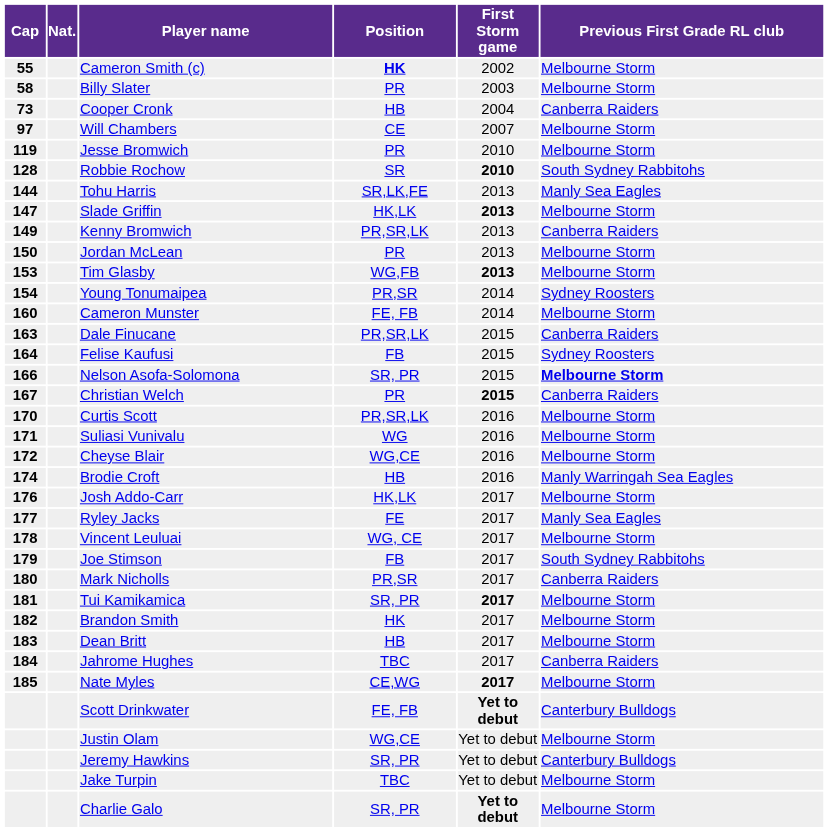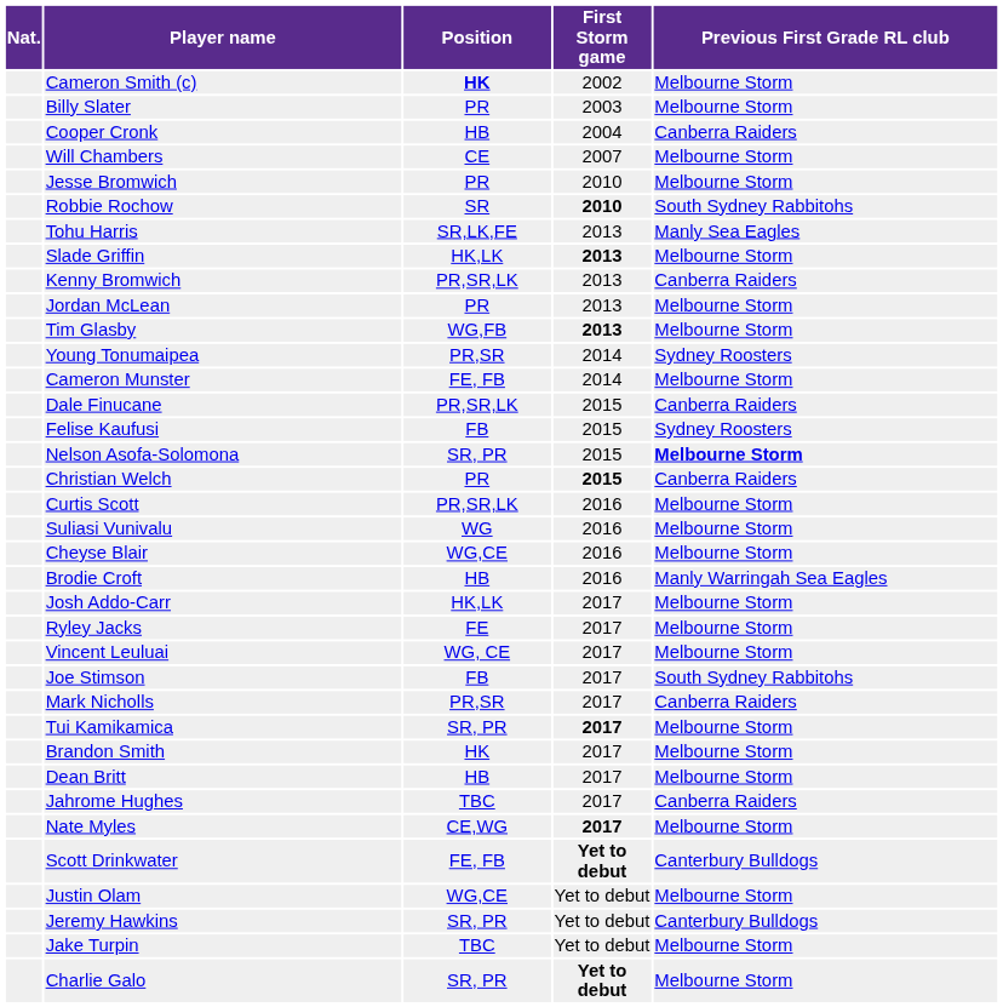 <table width=100%>
 <tr bgcolor="#592B8C"; style="color:#FFFFFF">
-<th width=5%>Cap</th>
 <th width=1%>Nat.</th>
 <th !width=30%>Player name</th>
 <th width=15%>Position</th>
 <th width=10%>First Storm game</th>
 <th width=35%>Previous First Grade RL club  </th>
 </tr>
 <tr bgcolor=#EFEFEF>
-<td align=center><strong>55</strong></td>
 <td align=center></td>
 <td><a href='#'>Cameron Smith (c)</a></td>
 <td align=center><strong><a href='#'>HK</a></strong></td>
 <td align=center>2002</td>
 <td> <a href='#'>Melbourne Storm</a></td>
 </tr>
 <tr bgcolor=#EFEFEF>
-<td align=center><strong>58</strong></td>
 <td align=center></td>
 <td><a href='#'>Billy Slater</a></td>
 <td align=center><a href='#'>PR</a></td>
 <td align=center>2003</td>
 <td> <a href='#'>Melbourne Storm</a></td>
 </tr>
 <tr bgcolor=#EFEFEF>
-<td align=center><strong>73</strong></td>
 <td align=center></td>
 <td><a href='#'>Cooper Cronk</a></td>
 <td align=center><a href='#'>HB</a></td>
 <td align=center>2004</td>
 <td> <a href='#'>Canberra Raiders</a></td>
 </tr>
 <tr bgcolor=#EFEFEF>
-<td align=center><strong>97</strong></td>
 <td align=center></td>
 <td><a href='#'>Will Chambers</a></td>
 <td align=center><a href='#'>CE</a></td>
 <td align=center>2007</td>
 <td> <a href='#'>Melbourne Storm</a></td>
 </tr>
 <tr bgcolor=#EFEFEF>
-<td align=center><strong>119</strong></td>
 <td align=center></td>
 <td><a href='#'>Jesse Bromwich</a></td>
 <td align=center><a href='#'>PR</a></td>
 <td align=center>2010</td>
 <td> <a href='#'>Melbourne Storm</a></td>
 </tr>
 <tr bgcolor=#EFEFEF>
-<td align=center><strong>128</strong></td>
 <td align=center></td>
 <td><a href='#'>Robbie Rochow</a></td>
 <td align=center><a href='#'>SR</a></td>
 <td align=center><strong>2010</strong></td>
 <td> <a href='#'>South Sydney Rabbitohs</a></td>
 </tr>
 <tr bgcolor=#EFEFEF>
-<td align=center><strong>144</strong></td>
 <td align=center></td>
 <td><a href='#'>Tohu Harris</a></td>
 <td align=center><a href='#'>SR,LK,FE</a></td>
 <td align=center>2013</td>
 <td> <a href='#'>Manly Sea Eagles</a></td>
 </tr>
 <tr bgcolor=#EFEFEF>
-<td align=center><strong>147</strong></td>
 <td align=center></td>
 <td><a href='#'>Slade Griffin</a></td>
 <td align=center><a href='#'>HK,LK</a></td>
 <td align=center><strong>2013</strong></td>
 <td> <a href='#'>Melbourne Storm</a></td>
 </tr>
 <tr bgcolor=#EFEFEF>
-<td align=center><strong>149</strong></td>
 <td align=center></td>
 <td><a href='#'>Kenny Bromwich</a></td>
 <td align=center><a href='#'>PR,SR,LK</a></td>
 <td align=center>2013</td>
 <td> <a href='#'>Canberra Raiders</a></td>
 </tr>
 <tr bgcolor=#EFEFEF>
-<td align=center><strong>150</strong></td>
 <td align=center></td>
 <td><a href='#'>Jordan McLean</a></td>
 <td align=center><a href='#'>PR</a></td>
 <td align=center>2013</td>
 <td> <a href='#'>Melbourne Storm</a></td>
 </tr>
 <tr bgcolor=#EFEFEF>
-<td align=center><strong>153</strong></td>
 <td align=center></td>
 <td><a href='#'>Tim Glasby</a></td>
 <td align=center><a href='#'>WG,FB</a></td>
 <td align=center><strong>2013</strong></td>
 <td> <a href='#'>Melbourne Storm</a></td>
 </tr>
 <tr bgcolor=#EFEFEF>
-<td align=center><strong>154</strong></td>
 <td align=center></td>
 <td><a href='#'>Young Tonumaipea</a></td>
 <td align=center><a href='#'>PR,SR</a></td>
 <td align=center>2014</td>
 <td> <a href='#'>Sydney Roosters</a></td>
 </tr>
 <tr bgcolor=#EFEFEF>
-<td align=center><strong>160</strong></td>
 <td align=center></td>
 <td><a href='#'>Cameron Munster</a></td>
 <td align=center><a href='#'>FE, FB</a></td>
 <td align=center>2014</td>
 <td> <a href='#'>Melbourne Storm</a></td>
 </tr>
 <tr bgcolor=#EFEFEF>
-<td align=center><strong>163</strong></td>
 <td align=center></td>
 <td><a href='#'>Dale Finucane</a></td>
 <td align=center><a href='#'>PR,SR,LK</a></td>
 <td align=center>2015</td>
 <td> <a href='#'>Canberra Raiders</a></td>
 </tr>
 <tr bgcolor=#EFEFEF>
-<td align=center><strong>164</strong></td>
 <td align=center></td>
 <td><a href='#'>Felise Kaufusi</a></td>
 <td align=center><a href='#'>FB</a></td>
 <td align=center>2015</td>
 <td> <a href='#'>Sydney Roosters</a></td>
 </tr>
 <tr bgcolor=#EFEFEF>
-<td align=center><strong>166</strong></td>
 <td align=center></td>
 <td><a href='#'>Nelson Asofa-Solomona</a></td>
 <td align=center><a href='#'>SR, PR</a></td>
 <td align=center>2015</td>
 <td><strong> <a href='#'>Melbourne Storm</a></strong></td>
 </tr>
 <tr bgcolor=#EFEFEF>
-<td align=center><strong>167</strong></td>
 <td align=center></td>
 <td><a href='#'>Christian Welch</a></td>
 <td align=center><a href='#'>PR</a></td>
 <td align=center><strong>2015</strong></td>
 <td> <a href='#'>Canberra Raiders</a></td>
 </tr>
 <tr bgcolor=#EFEFEF>
-<td align=center><strong>170</strong></td>
 <td align=center></td>
 <td><a href='#'>Curtis Scott</a></td>
 <td align=center><a href='#'>PR,SR,LK</a></td>
 <td align=center>2016</td>
 <td> <a href='#'>Melbourne Storm</a></td>
 </tr>
 <tr bgcolor=#EFEFEF>
-<td align=center><strong>171</strong></td>
 <td align=center></td>
 <td><a href='#'>Suliasi Vunivalu</a></td>
 <td align=center><a href='#'>WG</a></td>
 <td align=center>2016</td>
 <td> <a href='#'>Melbourne Storm</a></td>
 </tr>
 <tr bgcolor=#EFEFEF>
-<td align=center><strong>172</strong></td>
 <td align=center></td>
 <td><a href='#'>Cheyse Blair</a></td>
 <td align=center><a href='#'>WG,CE</a></td>
 <td align=center>2016</td>
 <td> <a href='#'>Melbourne Storm</a></td>
 </tr>
 <tr bgcolor=#EFEFEF>
-<td align=center><strong>174</strong></td>
 <td align=center></td>
 <td><a href='#'>Brodie Croft</a></td>
 <td align=center><a href='#'>HB</a></td>
 <td align=center>2016</td>
 <td> <a href='#'>Manly Warringah Sea Eagles</a></td>
 </tr>
 <tr bgcolor=#EFEFEF>
-<td align=center><strong>176</strong></td>
 <td align=center></td>
 <td><a href='#'>Josh Addo-Carr</a></td>
 <td align=center><a href='#'>HK,LK</a></td>
 <td align=center>2017</td>
 <td> <a href='#'>Melbourne Storm</a></td>
 </tr>
 <tr bgcolor=#EFEFEF>
-<td align=center><strong>177</strong></td>
 <td align=center></td>
 <td><a href='#'>Ryley Jacks</a></td>
 <td align=center><a href='#'>FE</a></td>
 <td align=center>2017</td>
-<td> <a href='#'>Manly Sea Eagles</a></td>
+<td> <a href='#'>Melbourne Storm</a></td>
 </tr>
 <tr bgcolor=#EFEFEF>
-<td align=center><strong>178</strong></td>
 <td align=center></td>
 <td><a href='#'>Vincent Leuluai</a></td>
 <td align=center><a href='#'>WG, CE</a></td>
 <td align=center>2017</td>
 <td> <a href='#'>Melbourne Storm</a></td>
 </tr>
 <tr bgcolor=#EFEFEF>
-<td align=center><strong>179</strong></td>
 <td align=center></td>
 <td><a href='#'>Joe Stimson</a></td>
 <td align=center><a href='#'>FB</a></td>
 <td align=center>2017</td>
 <td> <a href='#'>South Sydney Rabbitohs</a></td>
 </tr>
 <tr bgcolor=#EFEFEF>
-<td align=center><strong>180</strong></td>
 <td align=center></td>
 <td><a href='#'>Mark Nicholls</a></td>
 <td align=center><a href='#'>PR,SR</a></td>
 <td align=center>2017</td>
 <td> <a href='#'>Canberra Raiders</a></td>
 </tr>
 <tr bgcolor=#EFEFEF>
-<td align=center><strong>181</strong></td>
 <td align=center></td>
 <td><a href='#'>Tui Kamikamica</a></td>
 <td align=center><a href='#'>SR, PR</a></td>
 <td align=center><strong>2017</strong></td>
 <td> <a href='#'>Melbourne Storm</a></td>
 </tr>
 <tr bgcolor=#EFEFEF>
-<td align=center><strong>182</strong></td>
 <td align=center></td>
 <td><a href='#'>Brandon Smith</a></td>
 <td align=center><a href='#'>HK</a></td>
 <td align=center>2017</td>
 <td> <a href='#'>Melbourne Storm</a></td>
 </tr>
 <tr bgcolor=#EFEFEF>
-<td align=center><strong>183</strong></td>
 <td align=center></td>
 <td><a href='#'>Dean Britt</a></td>
 <td align=center><a href='#'>HB</a></td>
 <td align=center>2017</td>
 <td> <a href='#'>Melbourne Storm</a></td>
 </tr>
 <tr bgcolor=#EFEFEF>
-<td align=center><strong>184</strong></td>
 <td align=center></td>
 <td><a href='#'>Jahrome Hughes</a></td>
 <td align=center><a href='#'>TBC</a></td>
 <td align=center>2017</td>
 <td> <a href='#'>Canberra Raiders</a></td>
 </tr>
 <tr bgcolor=#EFEFEF>
-<td align=center><strong>185</strong></td>
 <td align=center></td>
 <td><a href='#'>Nate Myles</a></td>
 <td align=center><a href='#'>CE,WG</a></td>
 <td align=center><strong>2017</strong></td>
 <td> <a href='#'>Melbourne Storm</a></td>
 </tr>
 <tr bgcolor=#EFEFEF>
-<td></td>
 <td align=center></td>
 <td><a href='#'>Scott Drinkwater</a></td>
 <td align=center><a href='#'>FE, FB</a></td>
 <td align=center><strong>Yet to debut</strong></td>
 <td> <a href='#'>Canterbury Bulldogs</a></td>
 </tr>
 <tr bgcolor=#EFEFEF>
-<td></td>
 <td align=center></td>
 <td><a href='#'>Justin Olam</a></td>
 <td align=center><a href='#'>WG,CE</a></td>
 <td align=center>Yet to debut</td>
 <td> <a href='#'>Melbourne Storm</a></td>
 </tr>
 <tr bgcolor=#EFEFEF>
-<td></td>
 <td align=center></td>
 <td><a href='#'>Jeremy Hawkins</a></td>
 <td align=center><a href='#'>SR, PR</a></td>
 <td align=center>Yet to debut</td>
 <td> <a href='#'>Canterbury Bulldogs</a></td>
 </tr>
 <tr bgcolor=#EFEFEF>
-<td></td>
 <td align=center></td>
 <td><a href='#'>Jake Turpin</a></td>
 <td align=center><a href='#'>TBC</a></td>
 <td align=center>Yet to debut</td>
 <td> <a href='#'>Melbourne Storm</a></td>
 </tr>
 <tr bgcolor=#EFEFEF>
-<td></td>
 <td align=center></td>
 <td><a href='#'>Charlie Galo</a></td>
 <td align=center><a href='#'>SR, PR</a></td>
 <td align=center><strong>Yet to debut</strong></td>
 <td> <a href='#'>Melbourne Storm</a></td>
 </tr>
 </table>
